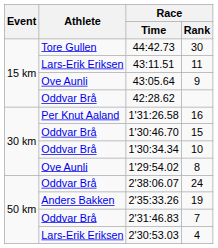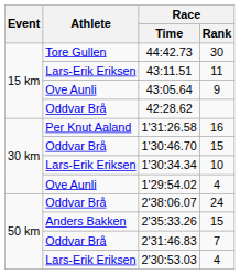 <table class="wikitable" border="1" style="font-size:90%">
 <tr>
 <th rowspan=2>Event</th>
 <th rowspan=2>Athlete</th>
 <th colspan=2>Race</th>
 </tr>
 <tr>
 <th>Time</th>
 <th>Rank</th>
 </tr>
 <tr>
 <td rowspan=4>15 km</td>
 <td><a href='#'>Tore Gullen</a></td>
 <td align=center>44:42.73</td>
 <td align=center>30</td>
 </tr>
 <tr>
 <td><a href='#'>Lars-Erik Eriksen</a></td>
 <td align=center>43:11.51</td>
 <td align=center>11</td>
 </tr>
 <tr>
 <td><a href='#'>Ove Aunli</a></td>
 <td align=center>43:05.64</td>
 <td align=center>9</td>
 </tr>
 <tr>
 <td><a href='#'>Oddvar Brå</a></td>
 <td align=center>42:28.62</td>
 <td align=center></td>
 </tr>
 <tr>
 <td rowspan=4>30 km</td>
 <td><a href='#'>Per Knut Aaland</a></td>
 <td align=center>1'31:26.58</td>
 <td align=center>16</td>
 </tr>
 <tr>
 <td><a href='#'>Oddvar Brå</a></td>
 <td align=center>1'30:46.70</td>
 <td align=center>15</td>
 </tr>
 <tr>
-<td><a href='#'>Oddvar Brå</a></td>
+<td><a href='#'>Lars-Erik Eriksen</a></td>
 <td align=center>1'30:34.34</td>
 <td align=center>10</td>
 </tr>
 <tr>
 <td><a href='#'>Ove Aunli</a></td>
 <td align=center>1'29:54.02</td>
-<td align=center>8</td>
+<td align=center>4</td>
 </tr>
 <tr>
 <td rowspan=4>50 km</td>
 <td><a href='#'>Oddvar Brå</a></td>
 <td align=center>2'38:06.07</td>
 <td align=center>24</td>
 </tr>
 <tr>
 <td><a href='#'>Anders Bakken</a></td>
 <td align=center>2'35:33.26</td>
-<td align=center>19</td>
+<td align=center>15</td>
 </tr>
 <tr>
 <td><a href='#'>Oddvar Brå</a></td>
 <td align=center>2'31:46.83</td>
 <td align=center>7</td>
 </tr>
 <tr>
 <td><a href='#'>Lars-Erik Eriksen</a></td>
 <td align=center>2'30:53.03</td>
 <td align=center>4</td>
 </tr>
 </table>
